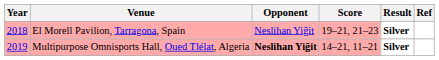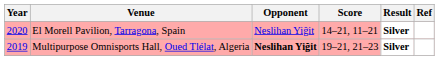 <table class="sortable wikitable" style="font-size: 90%;">
 <tr>
 <th>Year</th>
 <th>Venue</th>
 <th>Opponent</th>
 <th>Score</th>
 <th>Result</th>
 <th>Ref</th>
 </tr>
 <tr style="background:#FFAAAA">
-<td align="center"><a href='#'>2018</a></td>
+<td align="center"><a href='#'>2020</a></td>
 <td align="left">El Morell Pavilion, <a href='#'>Tarragona</a>, Spain</td>
 <td align="left"> <a href='#'>Neslihan Yiğit</a></td>
-<td align="left">19–21, 21–23</td>
+<td align="left">14–21, 11–21</td>
 <td style="text-align:left; background:white"> <strong>Silver</strong></td>
 <td style="text-align:center; background:white"></td>
 </tr>
 <tr style="background:#FFAAAA">
 <td align="center"><a href='#'>2019</a></td>
 <td align="left">Multipurpose Omnisports Hall, <a href='#'>Oued Tlélat</a>, Algeria</td>
 <td align="left"><strong> Neslihan Yiğit</strong></td>
-<td align="left">14–21, 11–21</td>
+<td align="left">19–21, 21–23</td>
 <td style="text-align:left; background:white"> <strong>Silver</strong></td>
 <td style="text-align:center; background:white"></td>
 </tr>
 </table>
